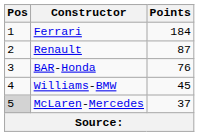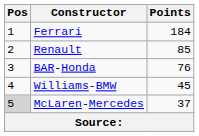 <table class="wikitable" style="font-size: 85%;">
 <tr>
 <th>Pos</th>
 <th>Constructor</th>
 <th>Points</th>
 </tr>
 <tr>
 <td>1</td>
 <td> <a href='#'>Ferrari</a></td>
 <td align="right">184</td>
 </tr>
 <tr>
 <td>2</td>
 <td> <a href='#'>Renault</a></td>
-<td align="right">87</td>
+<td align="right">85</td>
 </tr>
 <tr>
 <td>3</td>
 <td> <a href='#'>BAR</a>-<a href='#'>Honda</a></td>
 <td align="right">76</td>
 </tr>
 <tr>
 <td>4</td>
 <td> <a href='#'>Williams</a>-<a href='#'>BMW</a></td>
 <td align="right">45</td>
 </tr>
 <tr>
 <td style="background: lightgrey;">5</td>
 <td> <a href='#'>McLaren</a>-<a href='#'>Mercedes</a></td>
 <td align="right">37</td>
 </tr>
 <tr>
 <th colspan=4>Source: </th>
 </tr>
 </table>
